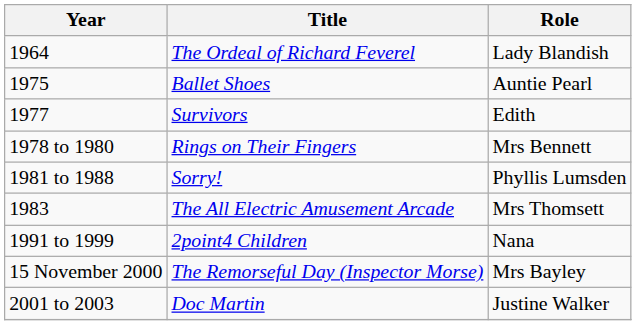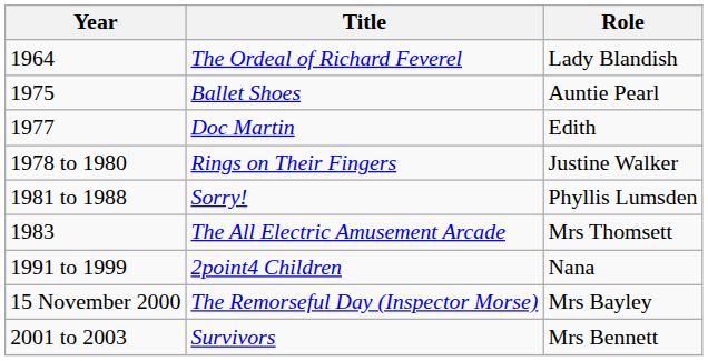 <table class="wikitable">
 <tr>
 <th>Year</th>
 <th>Title</th>
 <th>Role</th>
 </tr>
 <tr>
 <td>1964</td>
 <td><em><a href='#'>The Ordeal of Richard Feverel</a></em></td>
 <td>Lady Blandish</td>
 </tr>
 <tr>
 <td>1975</td>
 <td><em><a href='#'>Ballet Shoes</a></em></td>
 <td>Auntie Pearl</td>
 </tr>
 <tr>
 <td>1977</td>
-<td><em><a href='#'>Survivors</a></em></td>
+<td><em><a href='#'>Doc Martin</a></em></td>
 <td>Edith</td>
 </tr>
 <tr>
 <td>1978 to 1980</td>
 <td><em><a href='#'>Rings on Their Fingers</a></em></td>
-<td>Mrs Bennett</td>
+<td>Justine Walker</td>
 </tr>
 <tr>
 <td>1981 to 1988</td>
 <td><em><a href='#'>Sorry!</a></em></td>
 <td>Phyllis Lumsden</td>
 </tr>
 <tr>
 <td>1983</td>
 <td><em><a href='#'>The All Electric Amusement Arcade</a></em></td>
 <td>Mrs Thomsett</td>
 </tr>
 <tr>
 <td>1991 to 1999</td>
 <td><em><a href='#'>2point4 Children</a></em></td>
 <td>Nana</td>
 </tr>
 <tr>
 <td>15 November 2000</td>
 <td><em><a href='#'>The Remorseful Day (Inspector Morse)</a></em></td>
 <td>Mrs Bayley</td>
 </tr>
 <tr>
 <td>2001 to 2003</td>
-<td><em><a href='#'>Doc Martin</a></em></td>
-<td>Justine Walker</td>
+<td><em><a href='#'>Survivors</a></em></td>
+<td>Mrs Bennett</td>
 </tr>
 <tr>
 </tr>
 </table>
